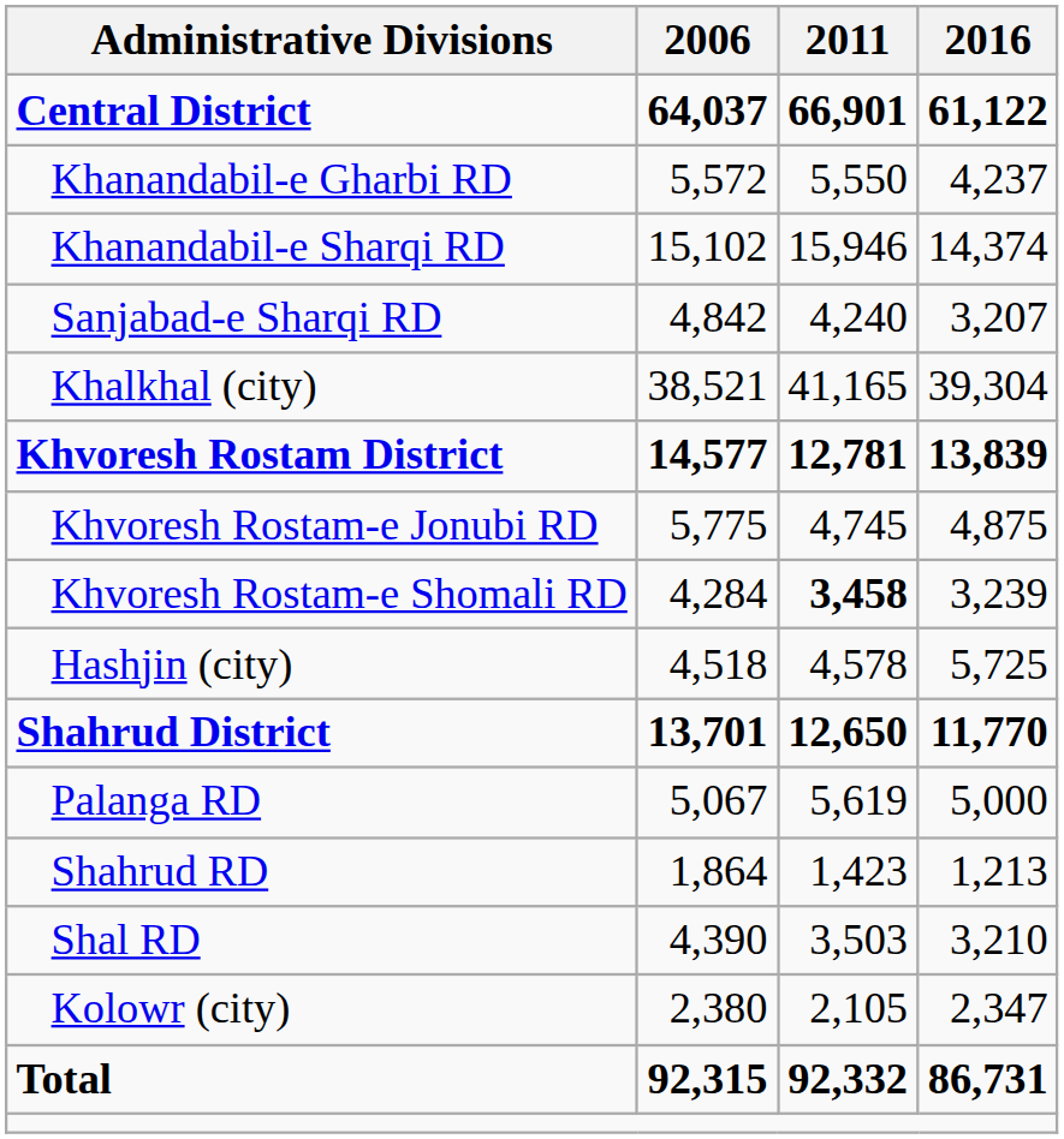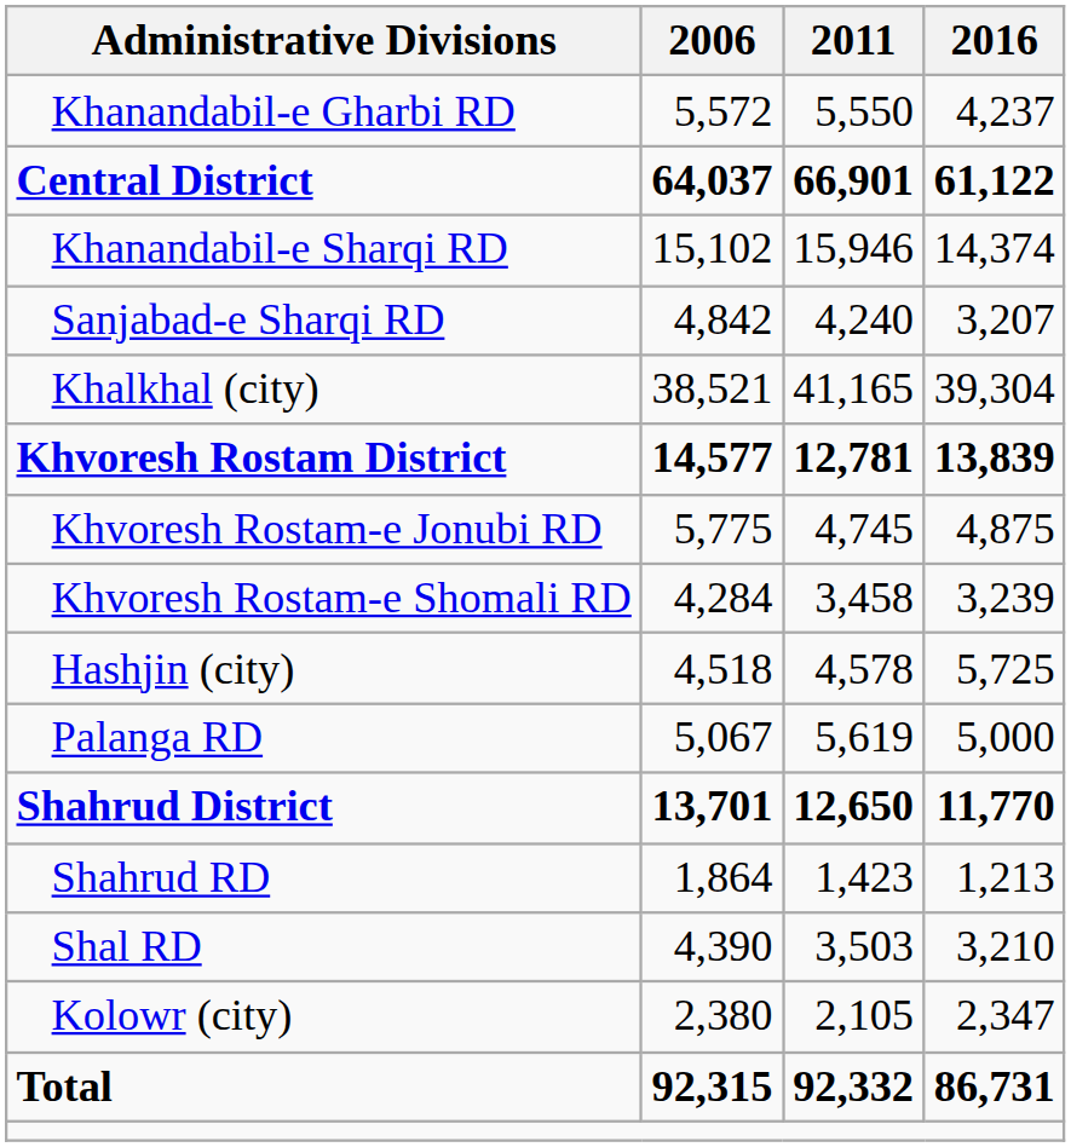 <table class="wikitable">
 <tr>
 <th>Administrative Divisions</th>
 <th>2006</th>
 <th>2011</th>
 <th>2016</th>
 </tr>
 <tr>
+<td style="padding-left: 1em;"><a href='#'>Khanandabil-e Gharbi RD</a></td>
+<td style="text-align: right;">5,572</td>
+<td style="text-align: right;">5,550</td>
+<td style="text-align: right;">4,237</td>
+</tr>
+<tr>
 <td><strong><a href='#'>Central District</a></strong></td>
 <td style="text-align: right;"><strong>64,037</strong></td>
 <td style="text-align: right;"><strong>66,901</strong></td>
 <td style="text-align: right;"><strong>61,122</strong></td>
-</tr>
-<tr>
-<td style="padding-left: 1em;"><a href='#'>Khanandabil-e Gharbi RD</a></td>
-<td style="text-align: right;">5,572</td>
-<td style="text-align: right;">5,550</td>
-<td style="text-align: right;">4,237</td>
 </tr>
 <tr>
 <td style="padding-left: 1em;"><a href='#'>Khanandabil-e Sharqi RD</a></td>
 <td style="text-align: right;">15,102</td>
 <td style="text-align: right;">15,946</td>
 <td style="text-align: right;">14,374</td>
 </tr>
 <tr>
 <td style="padding-left: 1em;"><a href='#'>Sanjabad-e Sharqi RD</a></td>
 <td style="text-align: right;">4,842</td>
 <td style="text-align: right;">4,240</td>
 <td style="text-align: right;">3,207</td>
 </tr>
 <tr>
 <td style="padding-left: 1em;"><a href='#'>Khalkhal</a> (city)</td>
 <td style="text-align: right;">38,521</td>
 <td style="text-align: right;">41,165</td>
 <td style="text-align: right;">39,304</td>
 </tr>
 <tr>
 <td><strong><a href='#'>Khvoresh Rostam District</a></strong></td>
 <td style="text-align: right;"><strong>14,577</strong></td>
 <td style="text-align: right;"><strong>12,781</strong></td>
 <td style="text-align: right;"><strong>13,839</strong></td>
 </tr>
 <tr>
 <td style="padding-left: 1em;"><a href='#'>Khvoresh Rostam-e Jonubi RD</a></td>
 <td style="text-align: right;">5,775</td>
 <td style="text-align: right;">4,745</td>
 <td style="text-align: right;">4,875</td>
 </tr>
 <tr>
 <td style="padding-left: 1em;"><a href='#'>Khvoresh Rostam-e Shomali RD</a></td>
 <td style="text-align: right;">4,284</td>
-<td style="text-align: right;"><strong>3,458</strong></td>
+<td style="text-align: right;">3,458</td>
 <td style="text-align: right;">3,239</td>
 </tr>
 <tr>
 <td style="padding-left: 1em;"><a href='#'>Hashjin</a> (city)</td>
 <td style="text-align: right;">4,518</td>
 <td style="text-align: right;">4,578</td>
 <td style="text-align: right;">5,725</td>
 </tr>
 <tr>
+<td style="padding-left: 1em;"><a href='#'>Palanga RD</a></td>
+<td style="text-align: right;">5,067</td>
+<td style="text-align: right;">5,619</td>
+<td style="text-align: right;">5,000</td>
+</tr>
+<tr>
 <td><strong><a href='#'>Shahrud District</a></strong></td>
 <td style="text-align: right;"><strong>13,701</strong></td>
 <td style="text-align: right;"><strong>12,650</strong></td>
 <td style="text-align: right;"><strong>11,770</strong></td>
-</tr>
-<tr>
-<td style="padding-left: 1em;"><a href='#'>Palanga RD</a></td>
-<td style="text-align: right;">5,067</td>
-<td style="text-align: right;">5,619</td>
-<td style="text-align: right;">5,000</td>
 </tr>
 <tr>
 <td style="padding-left: 1em;"><a href='#'>Shahrud RD</a></td>
 <td style="text-align: right;">1,864</td>
 <td style="text-align: right;">1,423</td>
 <td style="text-align: right;">1,213</td>
 </tr>
 <tr>
 <td style="padding-left: 1em;"><a href='#'>Shal RD</a></td>
 <td style="text-align: right;">4,390</td>
 <td style="text-align: right;">3,503</td>
 <td style="text-align: right;">3,210</td>
 </tr>
 <tr>
 <td style="padding-left: 1em;"><a href='#'>Kolowr</a> (city)</td>
 <td style="text-align: right;">2,380</td>
 <td style="text-align: right;">2,105</td>
 <td style="text-align: right;">2,347</td>
 </tr>
 <tr>
 <td><strong>Total</strong></td>
 <td style="text-align: right;"><strong>92,315</strong></td>
 <td style="text-align: right;"><strong>92,332</strong></td>
 <td style="text-align: right;"><strong>86,731</strong></td>
 </tr>
 <tr>
 <td colspan=4></td>
 </tr>
 </table>
